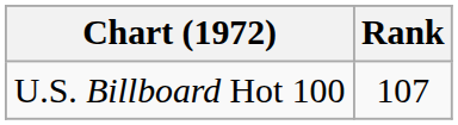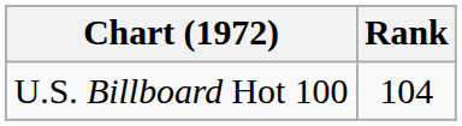 <table class="wikitable">
 <tr>
 <th align="left">Chart (1972)</th>
 <th style="text-align:center;">Rank</th>
 </tr>
 <tr>
 <td>U.S. <em>Billboard</em> Hot 100</td>
-<td style="text-align:center;">107</td>
+<td style="text-align:center;">104</td>
 </tr>
 </table>
